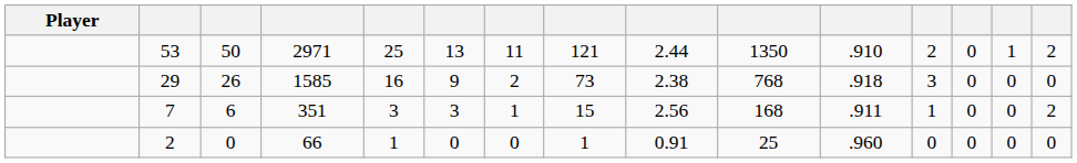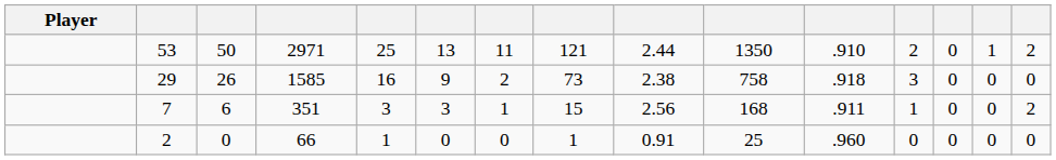 <table class="wikitable sortable" style="width:100%;">
 <tr style="text-align:center; background:#ddd;">
 <th>Player</th>
 <th></th>
 <th></th>
 <th></th>
 <th></th>
 <th></th>
 <th></th>
 <th></th>
 <th></th>
 <th></th>
 <th></th>
 <th></th>
 <th></th>
 <th></th>
 <th></th>
 </tr>
 <tr align=center>
 <td></td>
 <td>53</td>
 <td>50</td>
 <td>2971</td>
 <td>25</td>
 <td>13</td>
 <td>11</td>
 <td>121</td>
 <td>2.44</td>
 <td>1350</td>
 <td>.910</td>
 <td>2</td>
 <td>0</td>
 <td>1</td>
 <td>2</td>
 </tr>
 <tr align=center>
 <td></td>
 <td>29</td>
 <td>26</td>
 <td>1585</td>
 <td>16</td>
 <td>9</td>
 <td>2</td>
 <td>73</td>
 <td>2.38</td>
-<td>768</td>
+<td>758</td>
 <td>.918</td>
 <td>3</td>
 <td>0</td>
 <td>0</td>
 <td>0</td>
 </tr>
 <tr align=center>
 <td></td>
 <td>7</td>
 <td>6</td>
 <td>351</td>
 <td>3</td>
 <td>3</td>
 <td>1</td>
 <td>15</td>
 <td>2.56</td>
 <td>168</td>
 <td>.911</td>
 <td>1</td>
 <td>0</td>
 <td>0</td>
 <td>2</td>
 </tr>
 <tr align=center>
 <td></td>
 <td>2</td>
 <td>0</td>
 <td>66</td>
 <td>1</td>
 <td>0</td>
 <td>0</td>
 <td>1</td>
 <td>0.91</td>
 <td>25</td>
 <td>.960</td>
 <td>0</td>
 <td>0</td>
 <td>0</td>
 <td>0</td>
 </tr>
 </table>
